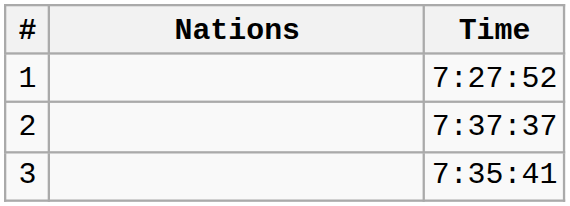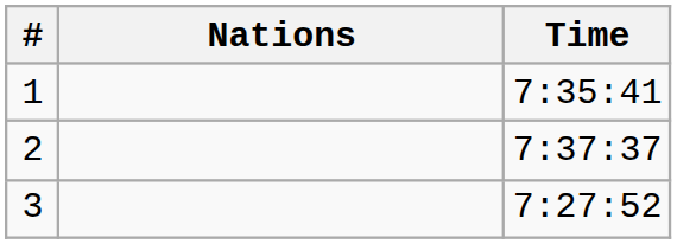 <table class="wikitable" style="text-align:center;">
 <tr>
 <th width=8%>#</th>
 <th width=67%>Nations</th>
 <th width=25%>Time</th>
 </tr>
 <tr>
 <td>1</td>
 <td align="left"></td>
-<td>7:27:52</td>
+<td>7:35:41</td>
 </tr>
 <tr>
 <td>2</td>
 <td align="left"></td>
 <td>7:37:37</td>
 </tr>
 <tr>
 <td>3</td>
 <td align="left"></td>
-<td>7:35:41</td>
+<td>7:27:52</td>
 </tr>
 </table>
